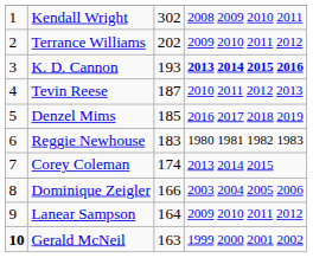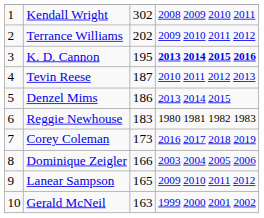 <table class="wikitable">
 <tr>
 </tr>
 <tr>
 <td>1</td>
 <td><a href='#'>Kendall Wright</a></td>
 <td>302</td>
 <td style="font-size:85%;"><a href='#'>2008</a> <a href='#'>2009</a> <a href='#'>2010</a> <a href='#'>2011</a></td>
 </tr>
 <tr>
 <td>2</td>
 <td><a href='#'>Terrance Williams</a></td>
 <td>202</td>
 <td style="font-size:85%;"><a href='#'>2009</a> <a href='#'>2010</a> <a href='#'>2011</a> <a href='#'>2012</a></td>
 </tr>
 <tr>
 <td>3</td>
 <td><a href='#'>K. D. Cannon</a></td>
-<td>193</td>
+<td>195</td>
 <td style="font-size:85%;"><strong><a href='#'>2013</a> <a href='#'>2014</a> <a href='#'>2015</a> <a href='#'>2016</a></strong></td>
 </tr>
 <tr>
 <td>4</td>
 <td><a href='#'>Tevin Reese</a></td>
 <td>187</td>
 <td style="font-size:85%;"><a href='#'>2010</a> <a href='#'>2011</a> <a href='#'>2012</a> <a href='#'>2013</a></td>
 </tr>
 <tr>
 <td>5</td>
 <td><a href='#'>Denzel Mims</a></td>
-<td>185</td>
-<td style="font-size:85%;"><a href='#'>2016</a> <a href='#'>2017</a> <a href='#'>2018</a> <a href='#'>2019</a></td>
+<td>186</td>
+<td style="font-size:85%;"><a href='#'>2013</a> <a href='#'>2014</a> <a href='#'>2015</a></td>
 </tr>
 <tr>
 <td>6</td>
 <td><a href='#'>Reggie Newhouse</a></td>
 <td>183</td>
 <td style="font-size:85%;">1980 1981 1982 1983</td>
 </tr>
 <tr>
 <td>7</td>
 <td><a href='#'>Corey Coleman</a></td>
-<td>174</td>
-<td style="font-size:85%;"><a href='#'>2013</a> <a href='#'>2014</a> <a href='#'>2015</a></td>
+<td>173</td>
+<td style="font-size:85%;"><a href='#'>2016</a> <a href='#'>2017</a> <a href='#'>2018</a> <a href='#'>2019</a></td>
 </tr>
 <tr>
 <td>8</td>
 <td><a href='#'>Dominique Zeigler</a></td>
 <td>166</td>
 <td style="font-size:85%;"><a href='#'>2003</a> <a href='#'>2004</a> <a href='#'>2005</a> <a href='#'>2006</a></td>
 </tr>
 <tr>
 <td>9</td>
 <td><a href='#'>Lanear Sampson</a></td>
-<td>164</td>
+<td>165</td>
 <td style="font-size:85%;"><a href='#'>2009</a> <a href='#'>2010</a> <a href='#'>2011</a> <a href='#'>2012</a></td>
 </tr>
 <tr>
-<td><strong>10</strong></td>
+<td>10</td>
 <td><a href='#'>Gerald McNeil</a></td>
 <td>163</td>
 <td style="font-size:85%;"><a href='#'>1999</a> <a href='#'>2000</a> <a href='#'>2001</a> <a href='#'>2002</a></td>
 </tr>
 </table>
